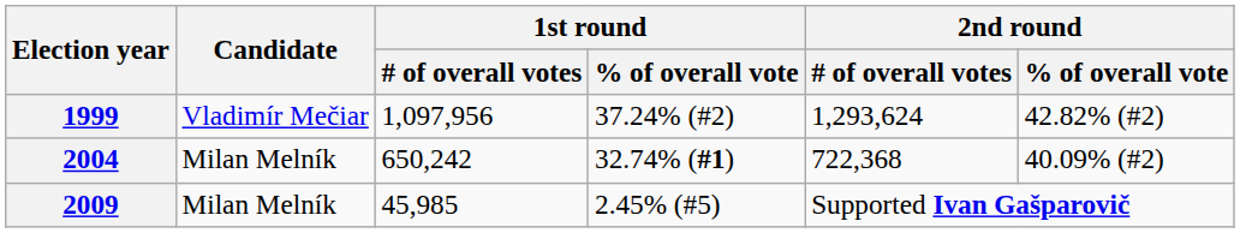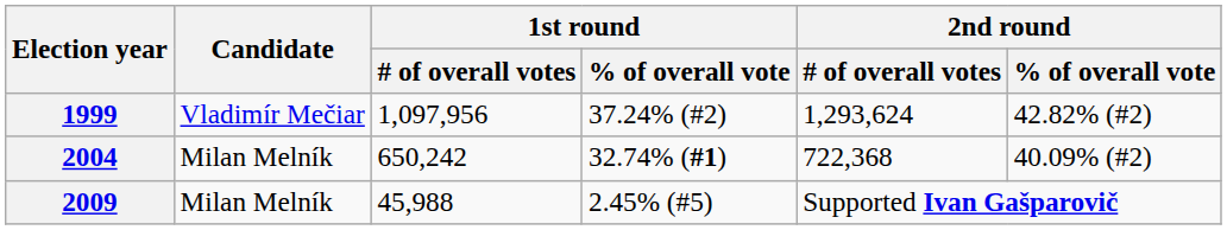 <table class="wikitable">
 <tr>
 <th rowspan="2">Election year</th>
 <th rowspan="2">Candidate</th>
 <th colspan="2">1st round</th>
 <th colspan="2">2nd round</th>
 </tr>
 <tr>
 <th># of overall votes</th>
 <th>% of overall vote</th>
 <th># of overall votes</th>
 <th>% of overall vote</th>
 </tr>
 <tr>
 <th><a href='#'>1999</a></th>
 <td><a href='#'>Vladimír Mečiar</a></td>
 <td>1,097,956</td>
 <td>37.24% (#2)</td>
 <td>1,293,624</td>
 <td>42.82% (#2)</td>
 </tr>
 <tr>
 <th><a href='#'>2004</a></th>
 <td>Milan Melník</td>
 <td>650,242</td>
 <td>32.74% (<strong>#1</strong>)</td>
 <td>722,368</td>
 <td>40.09% (#2)</td>
 </tr>
 <tr>
 <th><a href='#'>2009</a></th>
 <td>Milan Melník</td>
-<td>45,985</td>
+<td>45,988</td>
 <td>2.45% (#5)</td>
 <td colspan="2">Supported <strong><a href='#'>Ivan Gašparovič</a></strong></td>
 </tr>
 </table>
